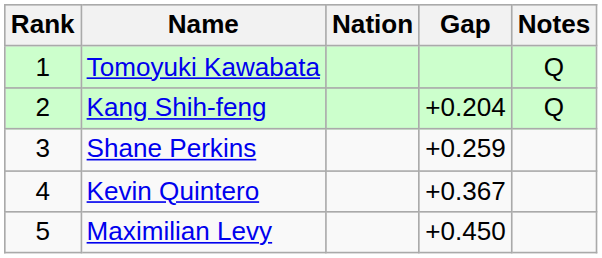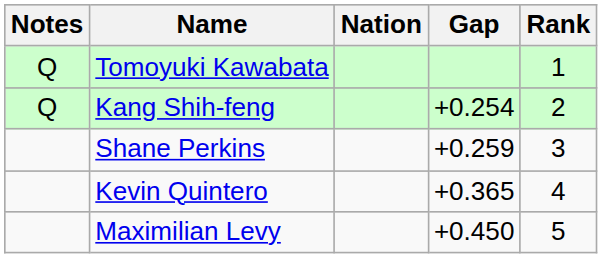 <table class="wikitable sortable" style="text-align:center">
 <tr>
-<th>Rank</th>
+<th>Notes</th>
 <th>Name</th>
 <th>Nation</th>
 <th>Gap</th>
-<th>Notes</th>
+<th>Rank</th>
 </tr>
 <tr bgcolor=ccffcc>
-<td>1</td>
+<td>Q</td>
 <td align=left><a href='#'>Tomoyuki Kawabata</a></td>
 <td align=left></td>
 <td></td>
-<td>Q</td>
+<td>1</td>
 </tr>
 <tr bgcolor=ccffcc>
-<td>2</td>
+<td>Q</td>
 <td align=left><a href='#'>Kang Shih-feng</a></td>
 <td align=left></td>
-<td>+0.204</td>
-<td>Q</td>
+<td>+0.254</td>
+<td>2</td>
 </tr>
 <tr>
-<td>3</td>
+<td></td>
 <td align=left><a href='#'>Shane Perkins</a></td>
 <td align=left></td>
 <td>+0.259</td>
-<td></td>
+<td>3</td>
 </tr>
 <tr>
-<td>4</td>
+<td></td>
 <td align=left><a href='#'>Kevin Quintero</a></td>
 <td align=left></td>
-<td>+0.367</td>
-<td></td>
+<td>+0.365</td>
+<td>4</td>
 </tr>
 <tr>
-<td>5</td>
+<td></td>
 <td align=left><a href='#'>Maximilian Levy</a></td>
 <td align=left></td>
 <td>+0.450</td>
-<td></td>
+<td>5</td>
 </tr>
 </table>
